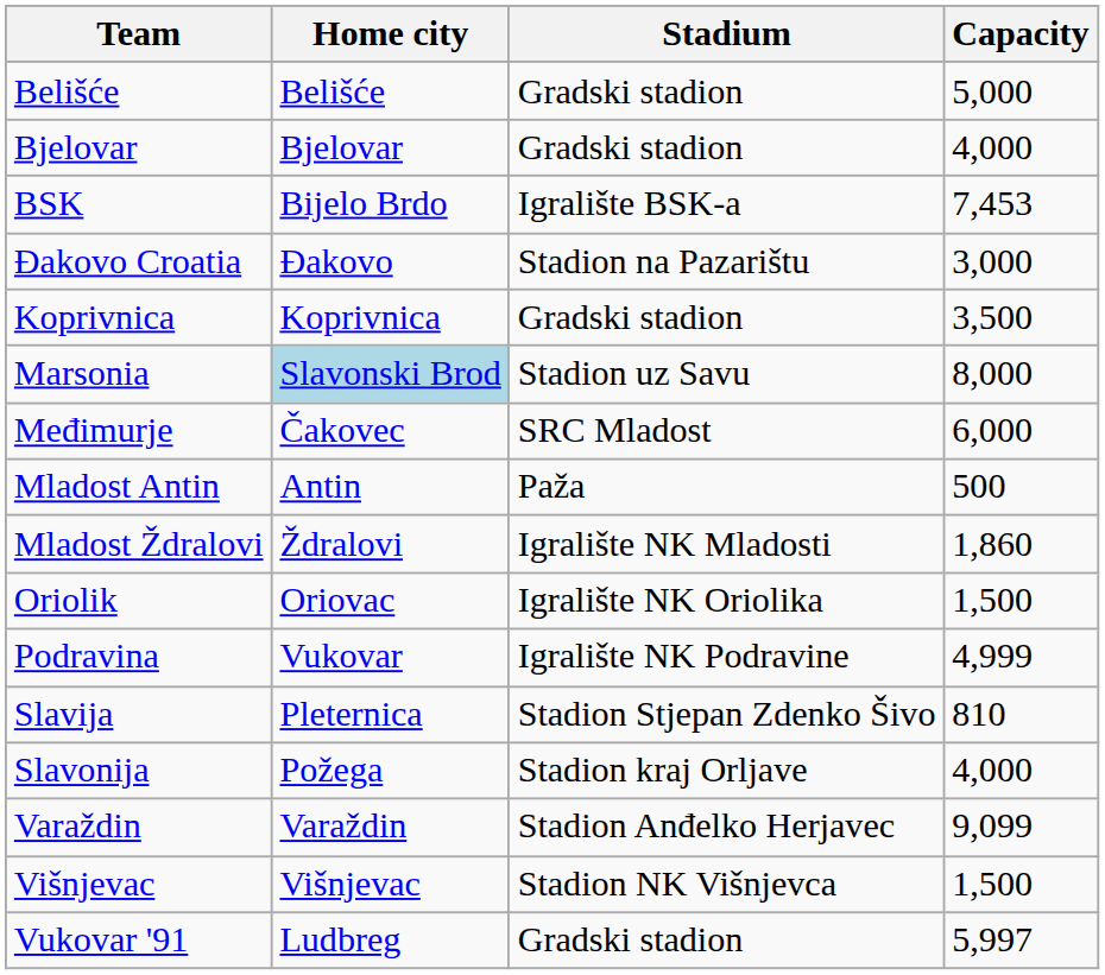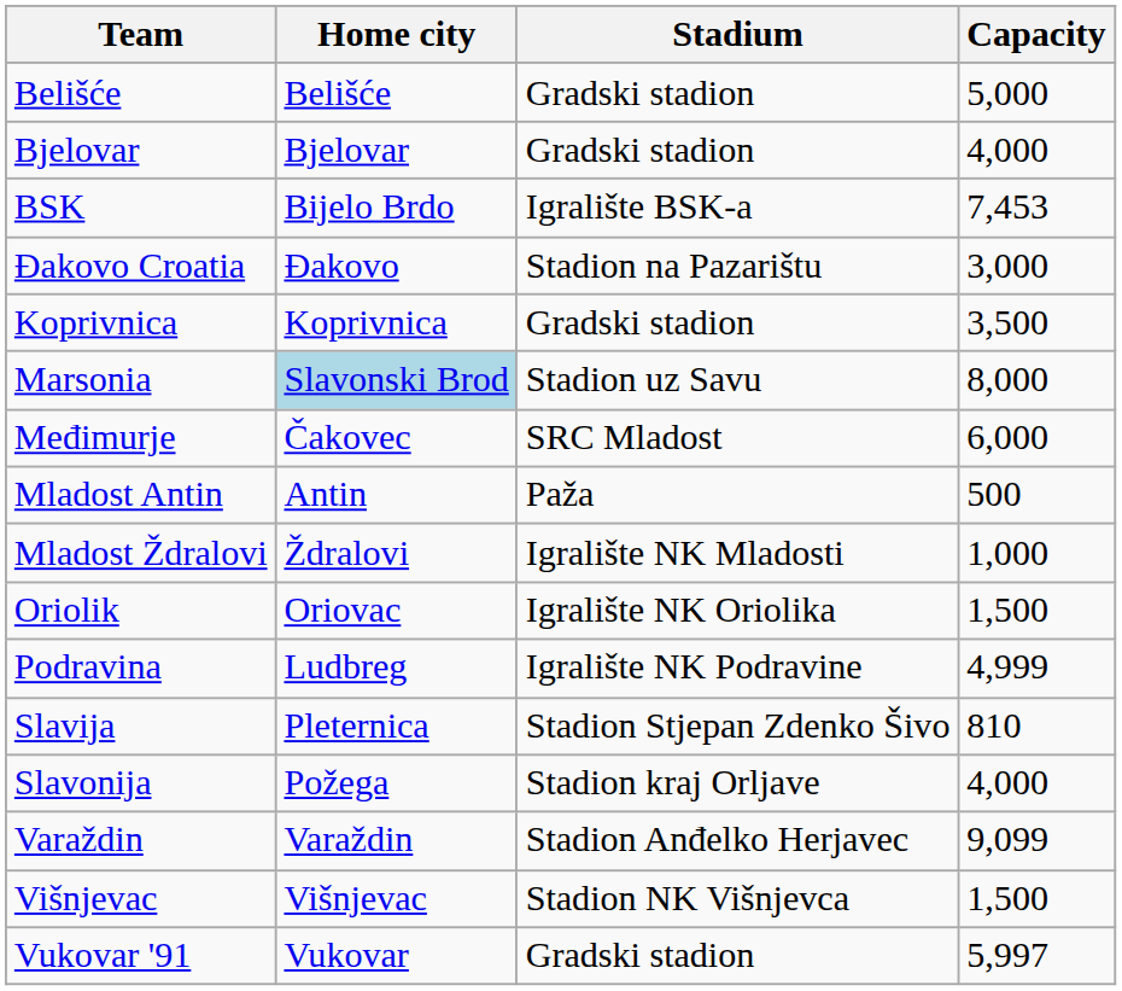 <table class="wikitable sortable">
 <tr>
 <th>Team</th>
 <th>Home city</th>
 <th>Stadium</th>
 <th>Capacity</th>
 </tr>
 <tr>
 <td><a href='#'>Belišće</a></td>
 <td><a href='#'>Belišće</a></td>
 <td>Gradski stadion</td>
 <td>5,000</td>
 </tr>
 <tr>
 <td><a href='#'>Bjelovar</a></td>
 <td><a href='#'>Bjelovar</a></td>
 <td>Gradski stadion</td>
 <td>4,000</td>
 </tr>
 <tr>
 <td><a href='#'>BSK</a></td>
 <td><a href='#'>Bijelo Brdo</a></td>
 <td>Igralište BSK-a</td>
 <td>7,453</td>
 </tr>
 <tr>
 <td><a href='#'>Đakovo Croatia</a></td>
 <td><a href='#'>Đakovo</a></td>
 <td>Stadion na Pazarištu</td>
 <td>3,000</td>
 </tr>
 <tr>
 <td><a href='#'>Koprivnica</a></td>
 <td><a href='#'>Koprivnica</a></td>
 <td>Gradski stadion</td>
 <td>3,500</td>
 </tr>
 <tr>
 <td><a href='#'>Marsonia</a></td>
 <td style="background: lightblue;"><a href='#'>Slavonski Brod</a></td>
 <td>Stadion uz Savu</td>
 <td>8,000</td>
 </tr>
 <tr>
 <td><a href='#'>Međimurje</a></td>
 <td><a href='#'>Čakovec</a></td>
 <td>SRC Mladost</td>
 <td>6,000</td>
 </tr>
 <tr>
 <td><a href='#'>Mladost Antin</a></td>
 <td><a href='#'>Antin</a></td>
 <td>Paža</td>
 <td>500</td>
 </tr>
 <tr>
 <td><a href='#'>Mladost Ždralovi</a></td>
 <td><a href='#'>Ždralovi</a></td>
 <td>Igralište NK Mladosti</td>
-<td>1,860</td>
+<td>1,000</td>
 </tr>
 <tr>
 <td><a href='#'>Oriolik</a></td>
 <td><a href='#'>Oriovac</a></td>
 <td>Igralište NK Oriolika</td>
 <td>1,500</td>
 </tr>
 <tr>
 <td><a href='#'>Podravina</a></td>
-<td><a href='#'>Vukovar</a></td>
+<td><a href='#'>Ludbreg</a></td>
 <td>Igralište NK Podravine</td>
 <td>4,999</td>
 </tr>
 <tr>
 <td><a href='#'>Slavija</a></td>
 <td><a href='#'>Pleternica</a></td>
 <td>Stadion Stjepan Zdenko Šivo</td>
 <td>810</td>
 </tr>
 <tr>
 <td><a href='#'>Slavonija</a></td>
 <td><a href='#'>Požega</a></td>
 <td>Stadion kraj Orljave</td>
 <td>4,000</td>
 </tr>
 <tr>
 <td><a href='#'>Varaždin</a></td>
 <td><a href='#'>Varaždin</a></td>
 <td>Stadion Anđelko Herjavec</td>
 <td>9,099</td>
 </tr>
 <tr>
 <td><a href='#'>Višnjevac</a></td>
 <td><a href='#'>Višnjevac</a></td>
 <td>Stadion NK Višnjevca</td>
 <td>1,500</td>
 </tr>
 <tr>
 <td><a href='#'>Vukovar '91</a></td>
-<td><a href='#'>Ludbreg</a></td>
+<td><a href='#'>Vukovar</a></td>
 <td>Gradski stadion</td>
 <td>5,997</td>
 </tr>
 </table>
